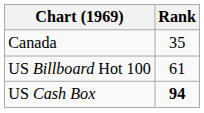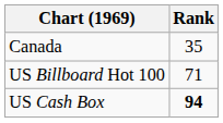 <table class="wikitable">
 <tr>
 <th>Chart (1969)</th>
 <th>Rank</th>
 </tr>
 <tr>
 <td>Canada</td>
 <td style="text-align:center;">35</td>
 </tr>
 <tr>
 <td>US <em>Billboard</em> Hot 100</td>
-<td style="text-align:center;">61</td>
+<td style="text-align:center;">71</td>
 </tr>
 <tr>
 <td>US <em>Cash Box</em></td>
 <td style="text-align:center;"><strong>94</strong></td>
 </tr>
 </table>
